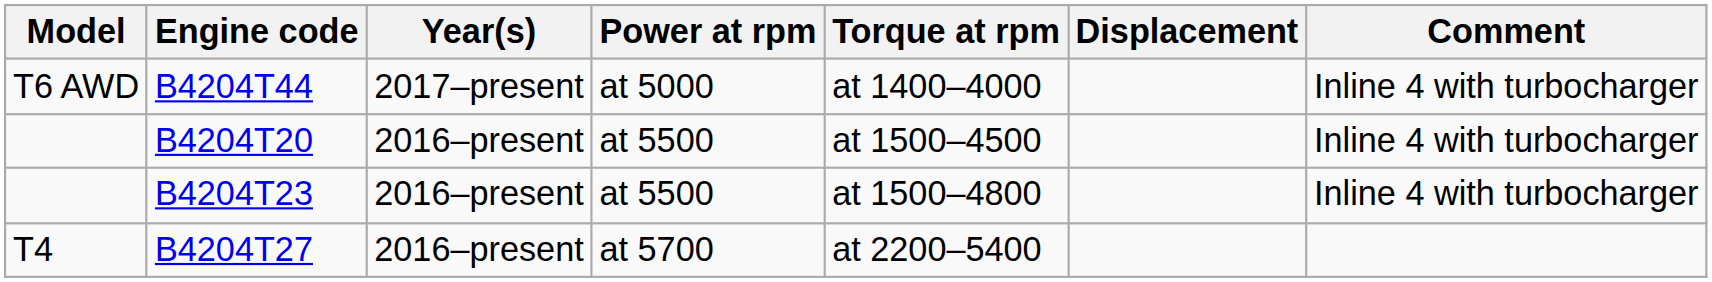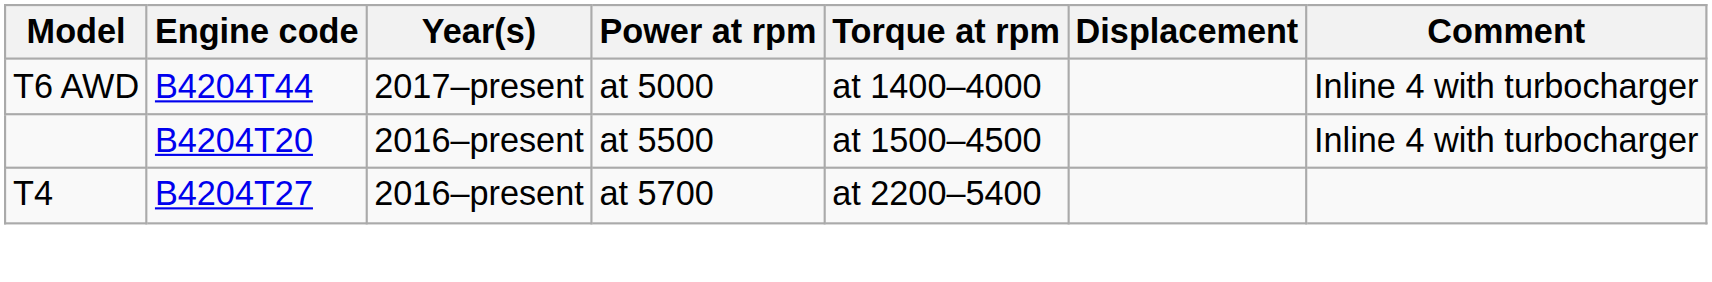 <table class="wikitable collapsible sortable">
 <tr>
 <th>Model</th>
 <th>Engine code</th>
 <th>Year(s)</th>
 <th>Power at rpm</th>
 <th>Torque at rpm</th>
 <th>Displacement</th>
 <th>Comment</th>
 </tr>
 <tr>
 <td>T6 AWD</td>
 <td><a href='#'>B4204T44</a></td>
 <td>2017–present</td>
 <td> at 5000</td>
 <td> at 1400–4000</td>
 <td></td>
 <td>Inline 4 with turbocharger</td>
 </tr>
 <tr>
 <td></td>
 <td><a href='#'>B4204T20</a></td>
 <td>2016–present</td>
 <td> at 5500</td>
 <td> at 1500–4500</td>
 <td></td>
 <td>Inline 4 with turbocharger</td>
 </tr>
 <tr>
-<td></td>
-<td><a href='#'>B4204T23</a></td>
-<td>2016–present</td>
-<td> at 5500</td>
-<td> at 1500–4800</td>
-<td></td>
-<td>Inline 4 with turbocharger</td>
-</tr>
-<tr>
 <td>T4</td>
 <td><a href='#'>B4204T27</a></td>
 <td>2016–present</td>
 <td> at 5700</td>
 <td> at 2200–5400</td>
 <td></td>
 <td></td>
 </tr>
 </table>
